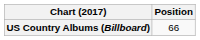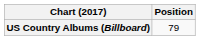 <table class="wikitable sortable plainrowheaders" style="text-align:center">
 <tr>
 <th scope="col">Chart (2017)</th>
 <th scope="col">Position</th>
 </tr>
 <tr>
 <th scope="row">US Country Albums (<em>Billboard</em>)</th>
-<td>66</td>
+<td>79</td>
 </tr>
 </table>
